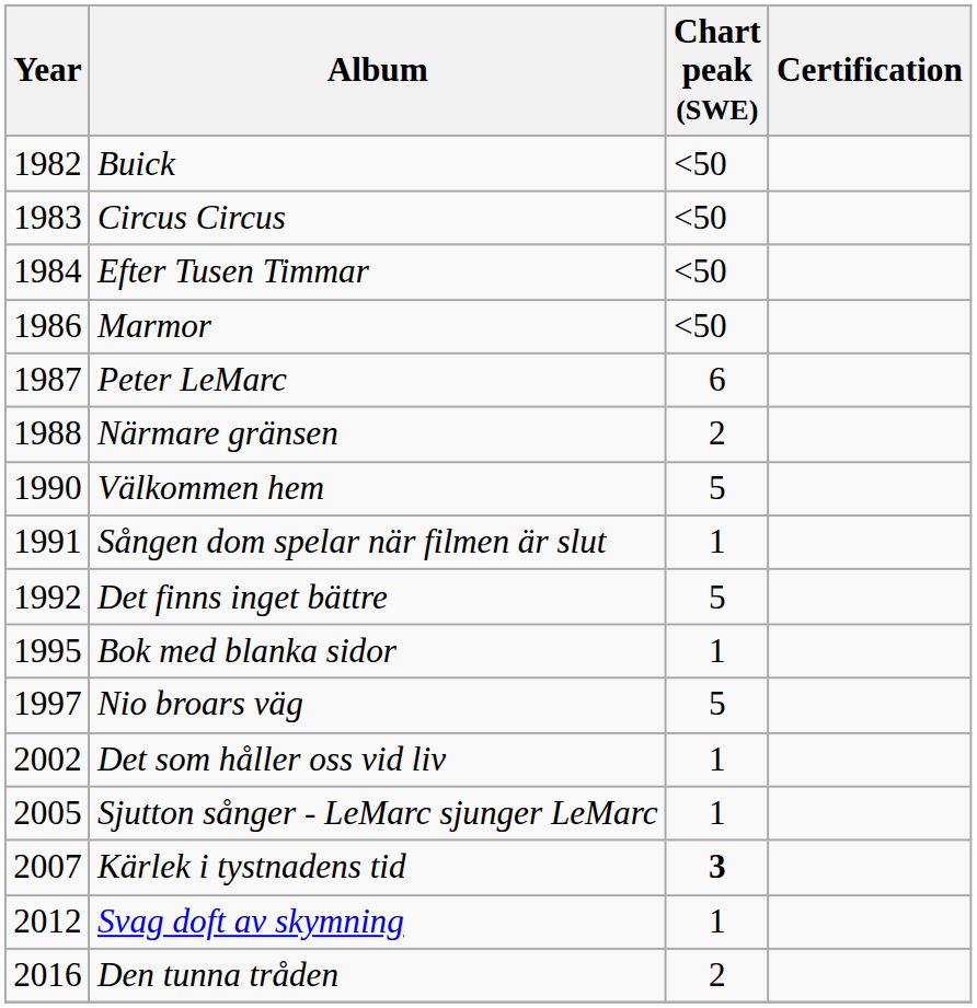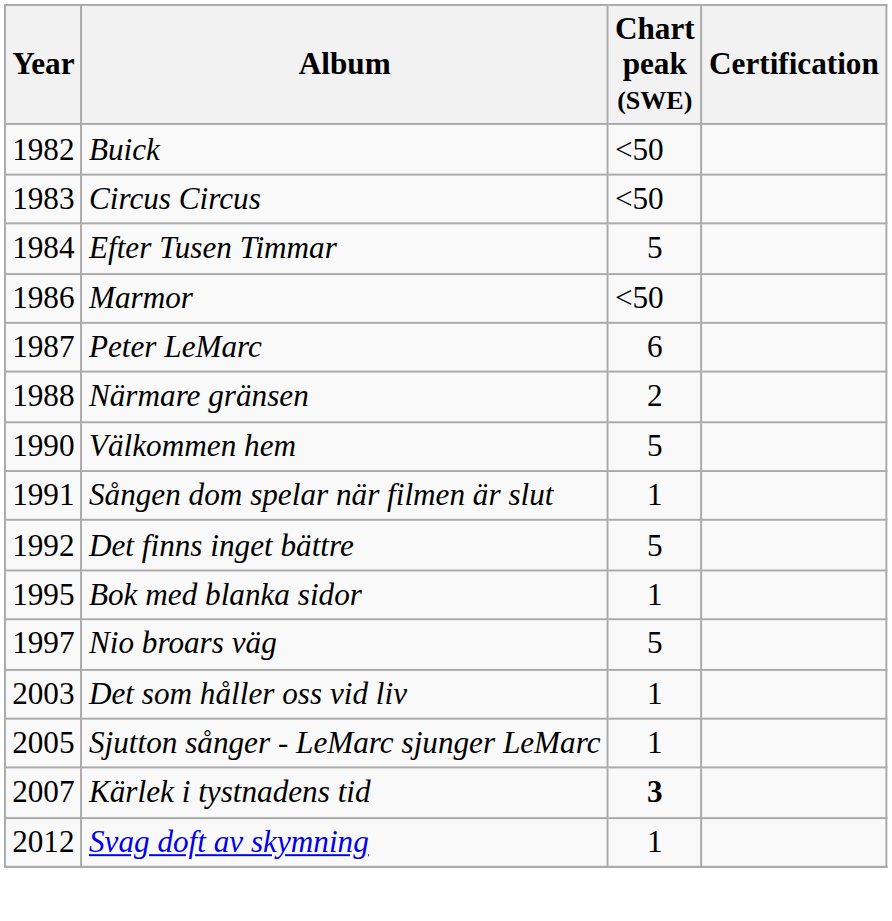 <table class="wikitable">
 <tr>
 <th>Year</th>
 <th>Album</th>
 <th>Chart <br>peak<br><small>(SWE)<br></small></th>
 <th>Certification</th>
 </tr>
 <tr>
 <td>1982</td>
 <td><em>Buick</em></td>
 <td><50</td>
 <td></td>
 </tr>
 <tr>
 <td>1983</td>
 <td><em>Circus Circus</em></td>
 <td><50</td>
 <td></td>
 </tr>
 <tr>
 <td>1984</td>
 <td><em>Efter Tusen Timmar</em></td>
-<td><50</td>
+<td style="text-align:center;">5</td>
 <td></td>
 </tr>
 <tr>
 <td>1986</td>
 <td><em>Marmor</em></td>
 <td><50</td>
 <td></td>
 </tr>
 <tr>
 <td>1987</td>
 <td><em>Peter LeMarc</em></td>
 <td style="text-align:center;">6</td>
 <td></td>
 </tr>
 <tr>
 <td>1988</td>
 <td><em>Närmare gränsen</em></td>
 <td style="text-align:center;">2</td>
 <td></td>
 </tr>
 <tr>
 <td>1990</td>
 <td><em>Välkommen hem</em></td>
 <td style="text-align:center;">5</td>
 <td></td>
 </tr>
 <tr>
 <td>1991</td>
 <td><em>Sången dom spelar när filmen är slut</em></td>
 <td style="text-align:center;">1</td>
 <td></td>
 </tr>
 <tr>
 <td>1992</td>
 <td><em>Det finns inget bättre</em></td>
 <td style="text-align:center;">5</td>
 <td></td>
 </tr>
 <tr>
 <td>1995</td>
 <td><em>Bok med blanka sidor</em></td>
 <td style="text-align:center;">1</td>
 <td></td>
 </tr>
 <tr>
 <td>1997</td>
 <td><em>Nio broars väg</em></td>
 <td style="text-align:center;">5</td>
 <td></td>
 </tr>
 <tr>
-<td>2002</td>
+<td>2003</td>
 <td><em>Det som håller oss vid liv</em></td>
 <td style="text-align:center;">1</td>
 <td></td>
 </tr>
 <tr>
 <td>2005</td>
 <td><em>Sjutton sånger - LeMarc sjunger LeMarc</em></td>
 <td style="text-align:center;">1</td>
 <td></td>
 </tr>
 <tr>
 <td>2007</td>
 <td><em>Kärlek i tystnadens tid</em></td>
 <td style="text-align:center;"><strong>3</strong></td>
 <td></td>
 </tr>
 <tr>
 <td>2012</td>
 <td><em><a href='#'>Svag doft av skymning</a></em> <br></td>
 <td style="text-align:center;">1</td>
 <td></td>
 </tr>
 <tr>
-<td>2016</td>
-<td><em>Den tunna tråden</em></td>
-<td style="text-align:center;">2<br></td>
-<td></td>
-</tr>
-<tr>
 </tr>
 </table>
